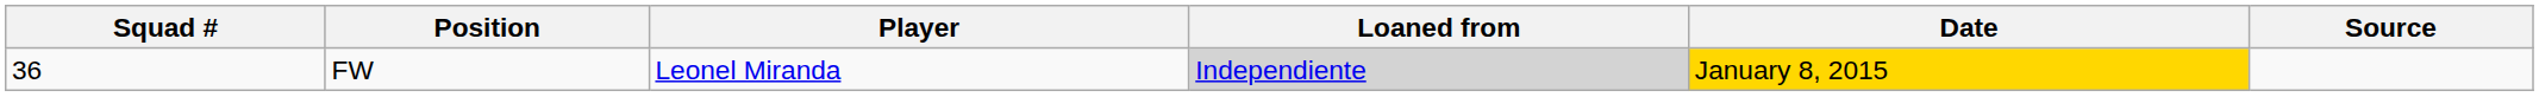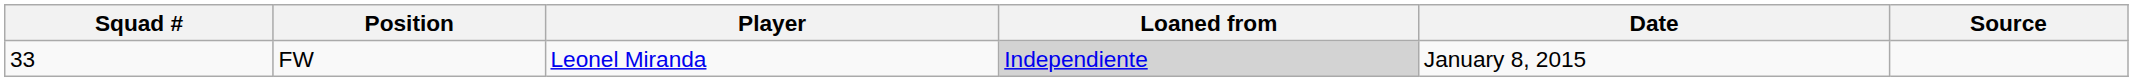 <table class="wikitable sortable" style="width:90%; text-align:center; font-size:95%; text-align:left;">
 <tr>
 <th><strong>Squad #</strong></th>
 <th><strong>Position</strong></th>
 <th><strong>Player</strong></th>
 <th><strong>Loaned from</strong></th>
 <th><strong>Date</strong></th>
 <th><strong>Source</strong></th>
 </tr>
 <tr>
-<td>36</td>
+<td>33</td>
 <td>FW</td>
 <td> <a href='#'>Leonel Miranda</a></td>
 <td style="background: lightgrey;"> <a href='#'>Independiente</a></td>
-<td style="background: gold;">January 8, 2015</td>
+<td>January 8, 2015</td>
 <td></td>
 </tr>
 </table>
